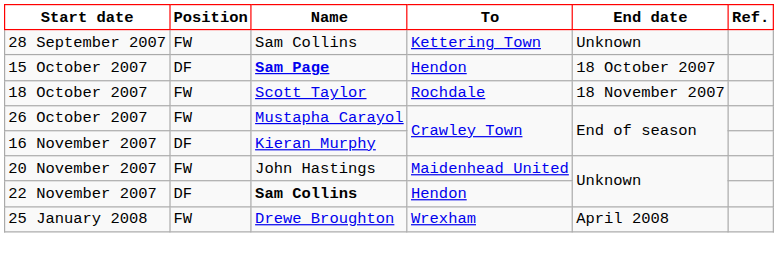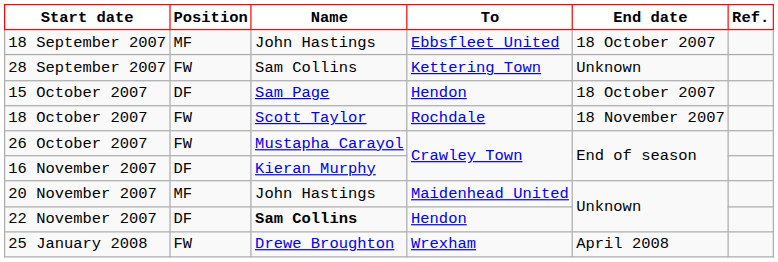 <table class="wikitable">
 <tr>
 <th style="background:#FFFFFF; color:black; border:1px solid red;">Start date</th>
 <th style="background:#FFFFFF; color:black; border:1px solid red;">Position</th>
 <th style="background:#FFFFFF; color:black; border:1px solid red;">Name</th>
 <th style="background:#FFFFFF; color:black; border:1px solid red;">To</th>
 <th style="background:#FFFFFF; color:black; border:1px solid red;">End date</th>
 <th style="background:#FFFFFF; color:black; border:1px solid red;">Ref.</th>
+</tr>
+<tr>
+<td>18 September 2007</td>
+<td>MF</td>
+<td> John Hastings</td>
+<td><a href='#'>Ebbsfleet United</a></td>
+<td>18 October 2007</td>
+<td></td>
 </tr>
 <tr>
 <td>28 September 2007</td>
 <td>FW</td>
 <td> Sam Collins</td>
 <td><a href='#'>Kettering Town</a></td>
 <td>Unknown</td>
 <td></td>
 </tr>
 <tr>
 <td>15 October 2007</td>
 <td>DF</td>
-<td><strong> <a href='#'>Sam Page</a></strong></td>
+<td> <a href='#'>Sam Page</a></td>
 <td><a href='#'>Hendon</a></td>
 <td>18 October 2007</td>
 <td></td>
 </tr>
 <tr>
 <td>18 October 2007</td>
 <td>FW</td>
 <td> <a href='#'>Scott Taylor</a></td>
 <td><a href='#'>Rochdale</a></td>
 <td>18 November 2007</td>
 <td></td>
 </tr>
 <tr>
 <td>26 October 2007</td>
 <td>FW</td>
 <td> <a href='#'>Mustapha Carayol</a></td>
 <td rowspan="2"><a href='#'>Crawley Town</a></td>
 <td rowspan="2">End of season</td>
 <td></td>
 </tr>
 <tr>
 <td>16 November 2007</td>
 <td>DF</td>
 <td> <a href='#'>Kieran Murphy</a></td>
 <td></td>
 </tr>
 <tr>
 <td>20 November 2007</td>
-<td>FW</td>
+<td>MF</td>
 <td> John Hastings</td>
 <td><a href='#'>Maidenhead United</a></td>
 <td rowspan="2">Unknown</td>
 <td></td>
 </tr>
 <tr>
 <td>22 November 2007</td>
 <td>DF</td>
 <td><strong> Sam Collins</strong></td>
 <td><a href='#'>Hendon</a></td>
 <td></td>
 </tr>
 <tr>
 <td>25 January 2008</td>
 <td>FW</td>
 <td> <a href='#'>Drewe Broughton</a></td>
 <td> <a href='#'>Wrexham</a></td>
 <td>April 2008</td>
 <td></td>
 </tr>
 </table>
